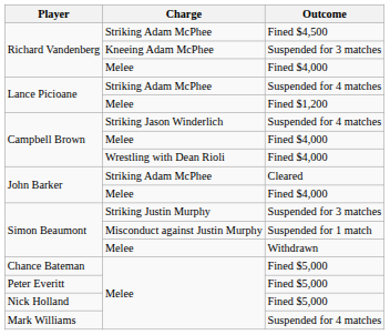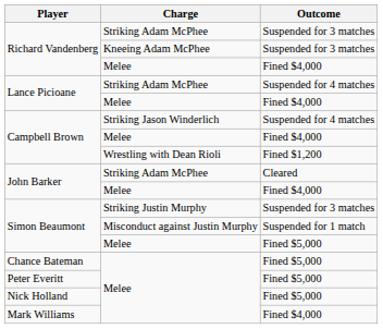 <table class="wikitable">
 <tr style="background:#efefef;">
 <th>Player</th>
 <th>Charge</th>
 <th>Outcome</th>
 </tr>
 <tr>
 <td rowspan=3>Richard Vandenberg</td>
 <td>Striking Adam McPhee</td>
-<td>Fined $4,500</td>
+<td>Suspended for 3 matches</td>
 </tr>
 <tr>
 <td>Kneeing Adam McPhee</td>
 <td>Suspended for 3 matches</td>
 </tr>
 <tr>
 <td>Melee</td>
 <td>Fined $4,000</td>
 </tr>
 <tr>
 <td rowspan=2>Lance Picioane</td>
 <td>Striking Adam McPhee</td>
 <td>Suspended for 4 matches</td>
 </tr>
 <tr>
 <td>Melee</td>
-<td>Fined $1,200</td>
+<td>Fined $4,000</td>
 </tr>
 <tr>
 <td rowspan=3>Campbell Brown</td>
 <td>Striking Jason Winderlich</td>
 <td>Suspended for 4 matches</td>
 </tr>
 <tr>
 <td>Melee</td>
 <td>Fined $4,000</td>
 </tr>
 <tr>
 <td>Wrestling with Dean Rioli</td>
-<td>Fined $4,000</td>
+<td>Fined $1,200</td>
 </tr>
 <tr>
 <td rowspan=2>John Barker</td>
 <td>Striking Adam McPhee</td>
 <td>Cleared</td>
 </tr>
 <tr>
 <td>Melee</td>
 <td>Fined $4,000</td>
 </tr>
 <tr>
 <td rowspan=3>Simon Beaumont</td>
 <td>Striking Justin Murphy</td>
 <td>Suspended for 3 matches</td>
 </tr>
 <tr>
 <td>Misconduct against Justin Murphy</td>
 <td>Suspended for 1 match</td>
 </tr>
 <tr>
 <td>Melee</td>
-<td>Withdrawn</td>
+<td>Fined $5,000</td>
 </tr>
 <tr>
 <td>Chance Bateman</td>
 <td rowspan=4>Melee</td>
 <td>Fined $5,000</td>
 </tr>
 <tr>
 <td>Peter Everitt</td>
 <td>Fined $5,000</td>
 </tr>
 <tr>
 <td>Nick Holland</td>
 <td>Fined $5,000</td>
 </tr>
 <tr>
 <td>Mark Williams</td>
-<td>Suspended for 4 matches</td>
+<td>Fined $4,000</td>
 </tr>
 </table>
